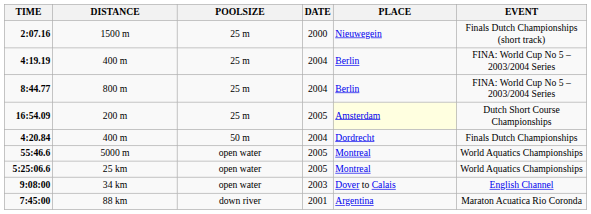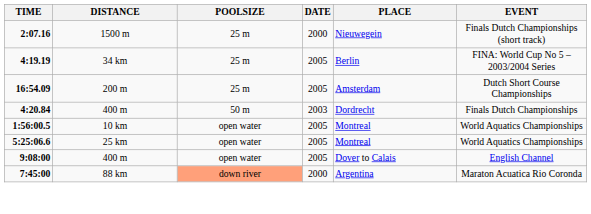 <table class="wikitable" style="border-collapse: collapse; font-size: 90%;">
 <tr>
 <th style="width: 5em">TIME</th>
 <th align="left" style="width: 18em">DISTANCE</th>
 <th align="left" style="width: 18em">POOLSIZE</th>
 <th>DATE</th>
 <th align="left" style="width: 18em">PLACE</th>
 <th align="left" style="width: 18em">EVENT</th>
 </tr>
 <tr>
 <td align="right"><strong>2:07.16</strong></td>
 <td align="center">1500 m</td>
 <td align="center">25 m</td>
 <td align="center">2000</td>
 <td> <a href='#'>Nieuwegein</a></td>
 <td align="center">Finals Dutch Championships (short track)</td>
 </tr>
 <tr>
 <td align="right"><strong>4:19.19</strong></td>
-<td align="center">400 m</td>
+<td align="center">34 km</td>
 <td align="center">25 m</td>
-<td align="center">2004</td>
-<td> <a href='#'>Berlin</a></td>
-<td align="center">FINA: World Cup No 5 – 2003/2004 Series</td>
-</tr>
-<tr>
-<td align="right"><strong>8:44.77</strong></td>
-<td align="center">800 m</td>
-<td align="center">25 m</td>
-<td align="center">2004</td>
+<td align="center">2005</td>
 <td> <a href='#'>Berlin</a></td>
 <td align="center">FINA: World Cup No 5 – 2003/2004 Series</td>
 </tr>
 <tr>
 <td align="right"><strong>16:54.09</strong></td>
 <td align="center">200 m</td>
 <td align="center">25 m</td>
 <td align="center">2005</td>
-<td style="background: lightyellow;"> <a href='#'>Amsterdam</a></td>
+<td> <a href='#'>Amsterdam</a></td>
 <td align="center">Dutch Short Course Championships</td>
 </tr>
 <tr>
 <td align="right"><strong>4:20.84</strong></td>
 <td align="center">400 m</td>
 <td align="center">50 m</td>
-<td align="center">2004</td>
+<td align="center">2003</td>
 <td> <a href='#'>Dordrecht</a></td>
 <td align="center">Finals Dutch Championships</td>
 </tr>
 <tr>
-<td align="right"><strong>55:46.6</strong></td>
-<td align="center">5000 m</td>
+<td align="right"><strong>1:56:00.5</strong></td>
+<td align="center">10 km</td>
 <td align="center">open water</td>
 <td align="center">2005</td>
 <td> <a href='#'>Montreal</a></td>
 <td align="center">World Aquatics Championships</td>
 </tr>
 <tr>
 <td align="right"><strong>5:25:06.6</strong></td>
 <td align="center">25 km</td>
 <td align="center">open water</td>
 <td align="center">2005</td>
 <td> <a href='#'>Montreal</a></td>
 <td align="center">World Aquatics Championships</td>
 </tr>
 <tr>
 <td align="right"><strong>9:08:00</strong></td>
-<td align="center">34 km</td>
+<td align="center">400 m</td>
 <td align="center">open water</td>
-<td align="center">2003</td>
+<td align="center">2005</td>
 <td> <a href='#'>Dover</a> to  <a href='#'>Calais</a></td>
 <td align="center"><a href='#'>English Channel</a></td>
 </tr>
 <tr>
 <td align="right"><strong>7:45:00</strong></td>
 <td align="center">88 km</td>
-<td align="center">down river </td>
-<td align="center">2001</td>
+<td align="center" style="background: lightsalmon;">down river </td>
+<td align="center">2000</td>
 <td> <a href='#'>Argentina</a></td>
 <td align="center">Maraton Acuatica Rio Coronda</td>
 </tr>
 </table>
